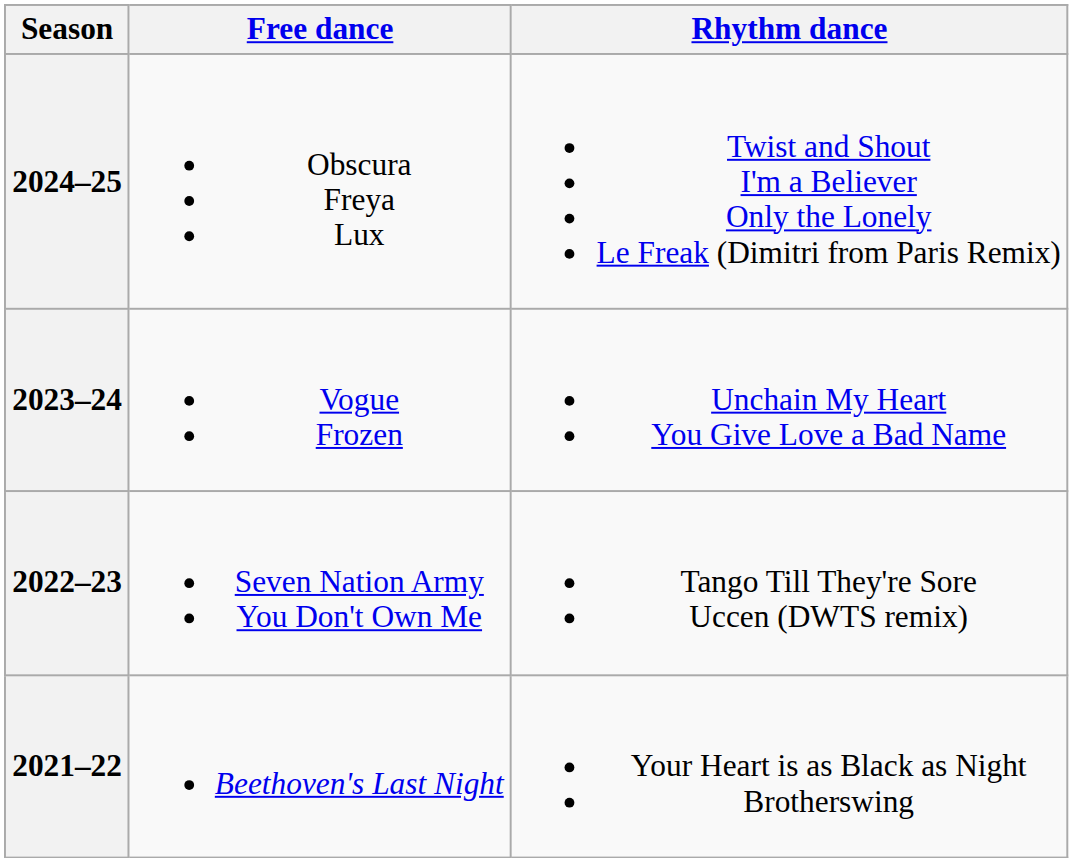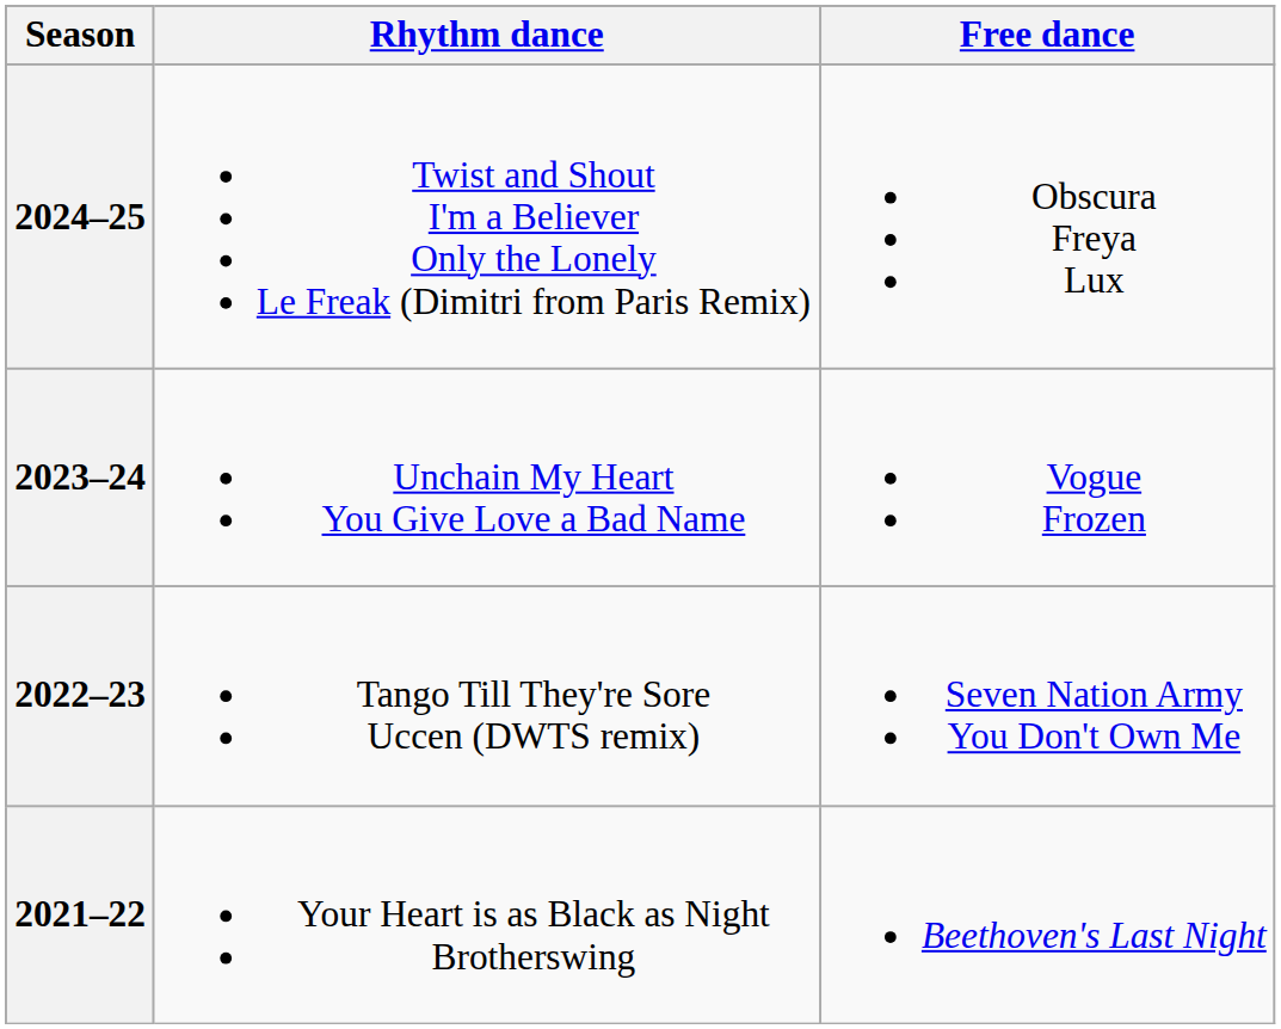 <table class=wikitable style=text-align:center>
 <tr>
 <th>Season</th>
+<th><a href='#'>Rhythm dance</a></th>
 <th><a href='#'>Free dance</a></th>
-<th><a href='#'>Rhythm dance</a></th>
 </tr>
 <tr>
 <th>2024–25 <br> </th>
+<td><br><ul><li><a href='#'>Twist and Shout</a> <br> </li><li><a href='#'>I'm a Believer</a> <br> </li><li><a href='#'>Only the Lonely</a> <br> </li><li><a href='#'>Le Freak</a> (Dimitri from Paris Remix)  <br> </li></ul></td>
 <td><br><ul><li>Obscura <br> </li><li>Freya <br> </li><li>Lux <br> </li></ul></td>
-<td><br><ul><li><a href='#'>Twist and Shout</a> <br> </li><li><a href='#'>I'm a Believer</a> <br> </li><li><a href='#'>Only the Lonely</a> <br> </li><li><a href='#'>Le Freak</a> (Dimitri from Paris Remix)  <br> </li></ul></td>
 </tr>
 <tr>
 <th>2023–24 <br> </th>
+<td><br><ul><li><a href='#'>Unchain My Heart</a> <br> </li><li><a href='#'>You Give Love a Bad Name</a> <br> </li></ul></td>
 <td><br><ul><li><a href='#'>Vogue</a></li><li><a href='#'>Frozen</a> <br> </li></ul></td>
-<td><br><ul><li><a href='#'>Unchain My Heart</a> <br> </li><li><a href='#'>You Give Love a Bad Name</a> <br> </li></ul></td>
 </tr>
 <tr>
 <th>2022–23 <br> </th>
+<td><br><ul><li>Tango Till They're Sore <br> </li><li>Uccen (DWTS remix) <br> </li></ul></td>
 <td><br><ul><li><a href='#'>Seven Nation Army</a> <br> </li><li><a href='#'>You Don't Own Me</a> <br> </li></ul></td>
-<td><br><ul><li>Tango Till They're Sore <br> </li><li>Uccen (DWTS remix) <br> </li></ul></td>
 </tr>
 <tr>
 <th>2021–22 <br> </th>
+<td><br><ul><li> Your Heart is as Black as Night <br> </li><li> Brotherswing <br> </li></ul></td>
 <td><br><ul><li><em><a href='#'>Beethoven's Last Night</a></em> <br> </li></ul></td>
-<td><br><ul><li> Your Heart is as Black as Night <br> </li><li> Brotherswing <br> </li></ul></td>
 </tr>
 </table>
